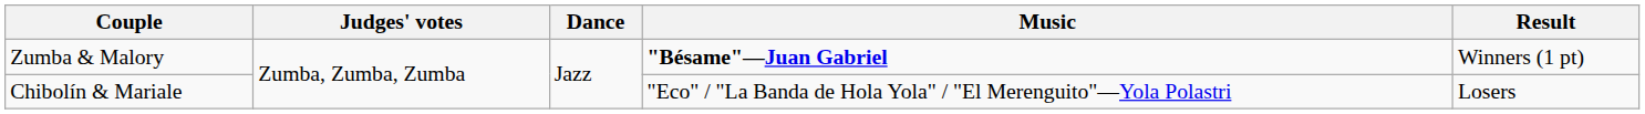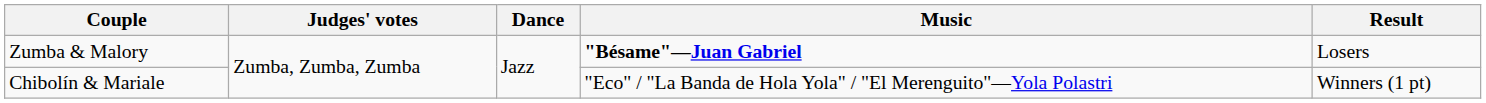 <table class="wikitable sortable" style="width:95%; white-space:nowrap">
 <tr>
 <th>Couple<br></th>
 <th>Judges' votes</th>
 <th>Dance</th>
 <th>Music</th>
 <th>Result</th>
 </tr>
 <tr>
 <td>Zumba & Malory<br></td>
 <td rowspan=2>Zumba, Zumba, Zumba</td>
 <td rowspan=2>Jazz</td>
 <td><strong>"Bésame"—<a href='#'>Juan Gabriel</a></strong></td>
-<td>Winners (1 pt)</td>
+<td>Losers</td>
 </tr>
 <tr>
 <td>Chibolín & Mariale<br></td>
 <td>"Eco" / "La Banda de Hola Yola" / "El Merenguito"—<a href='#'>Yola Polastri</a></td>
-<td>Losers</td>
+<td>Winners (1 pt)</td>
 </tr>
 </table>
